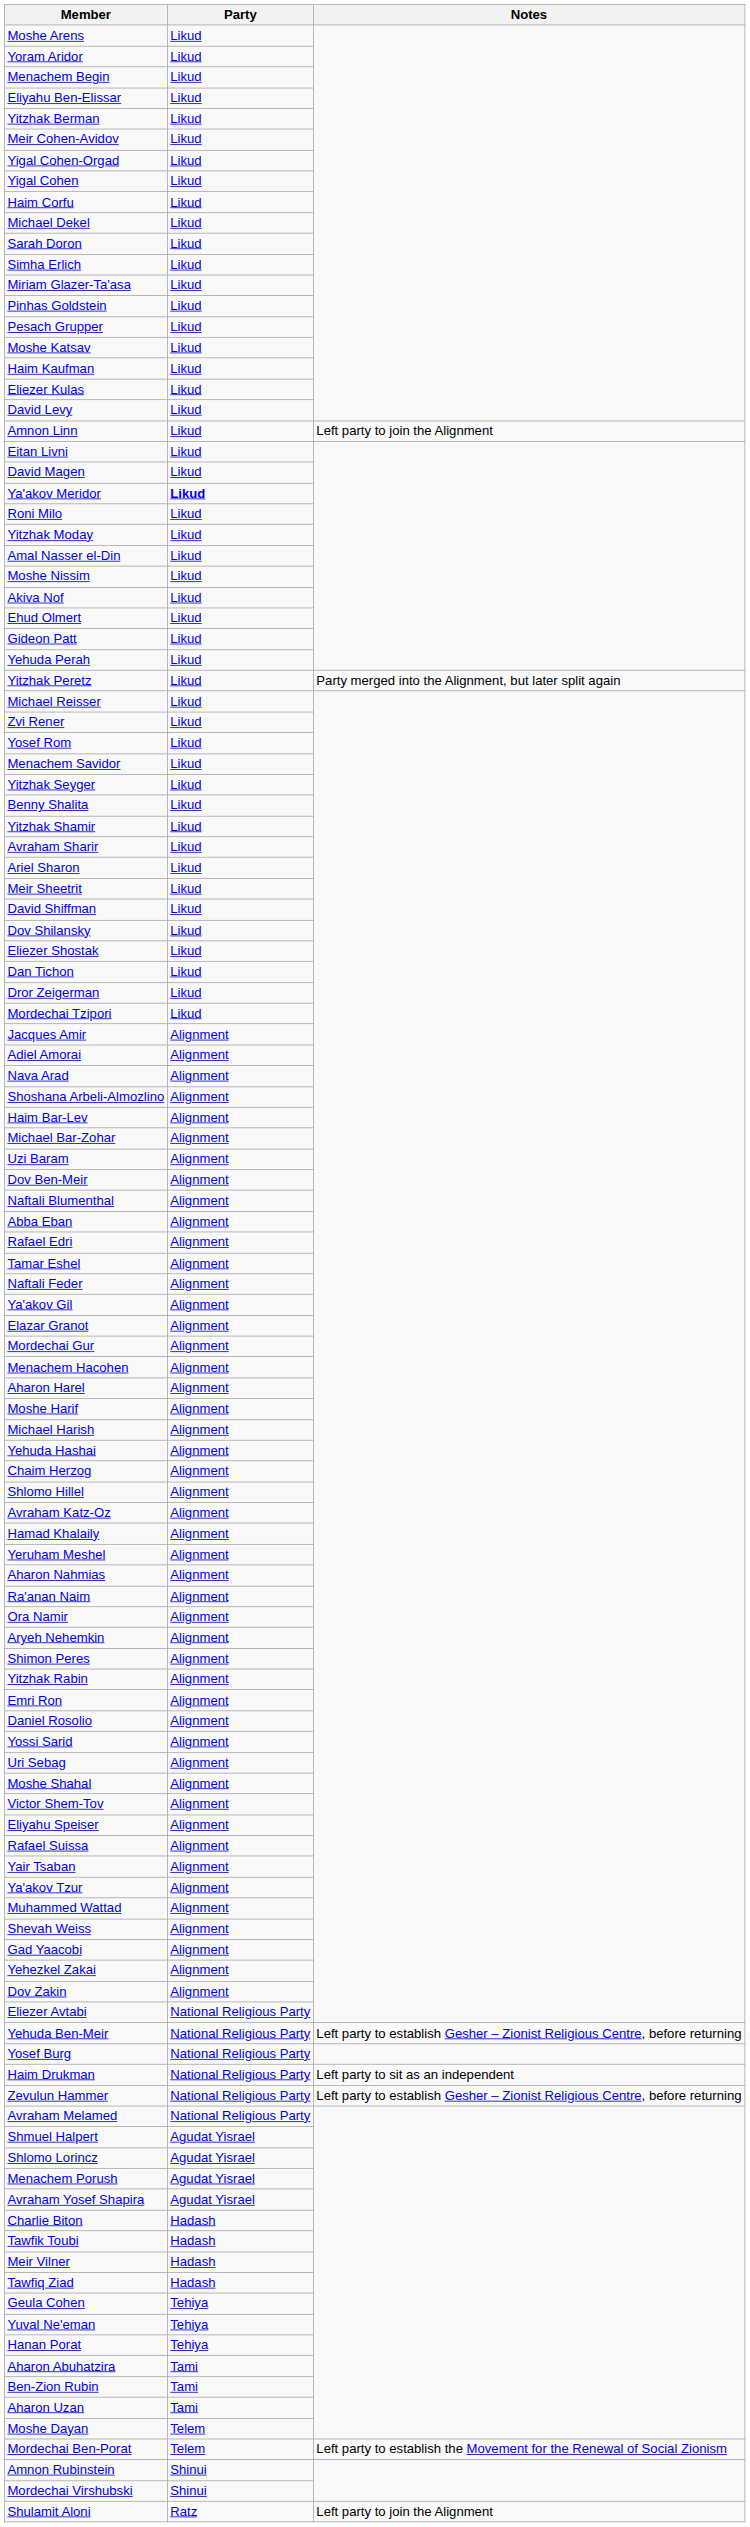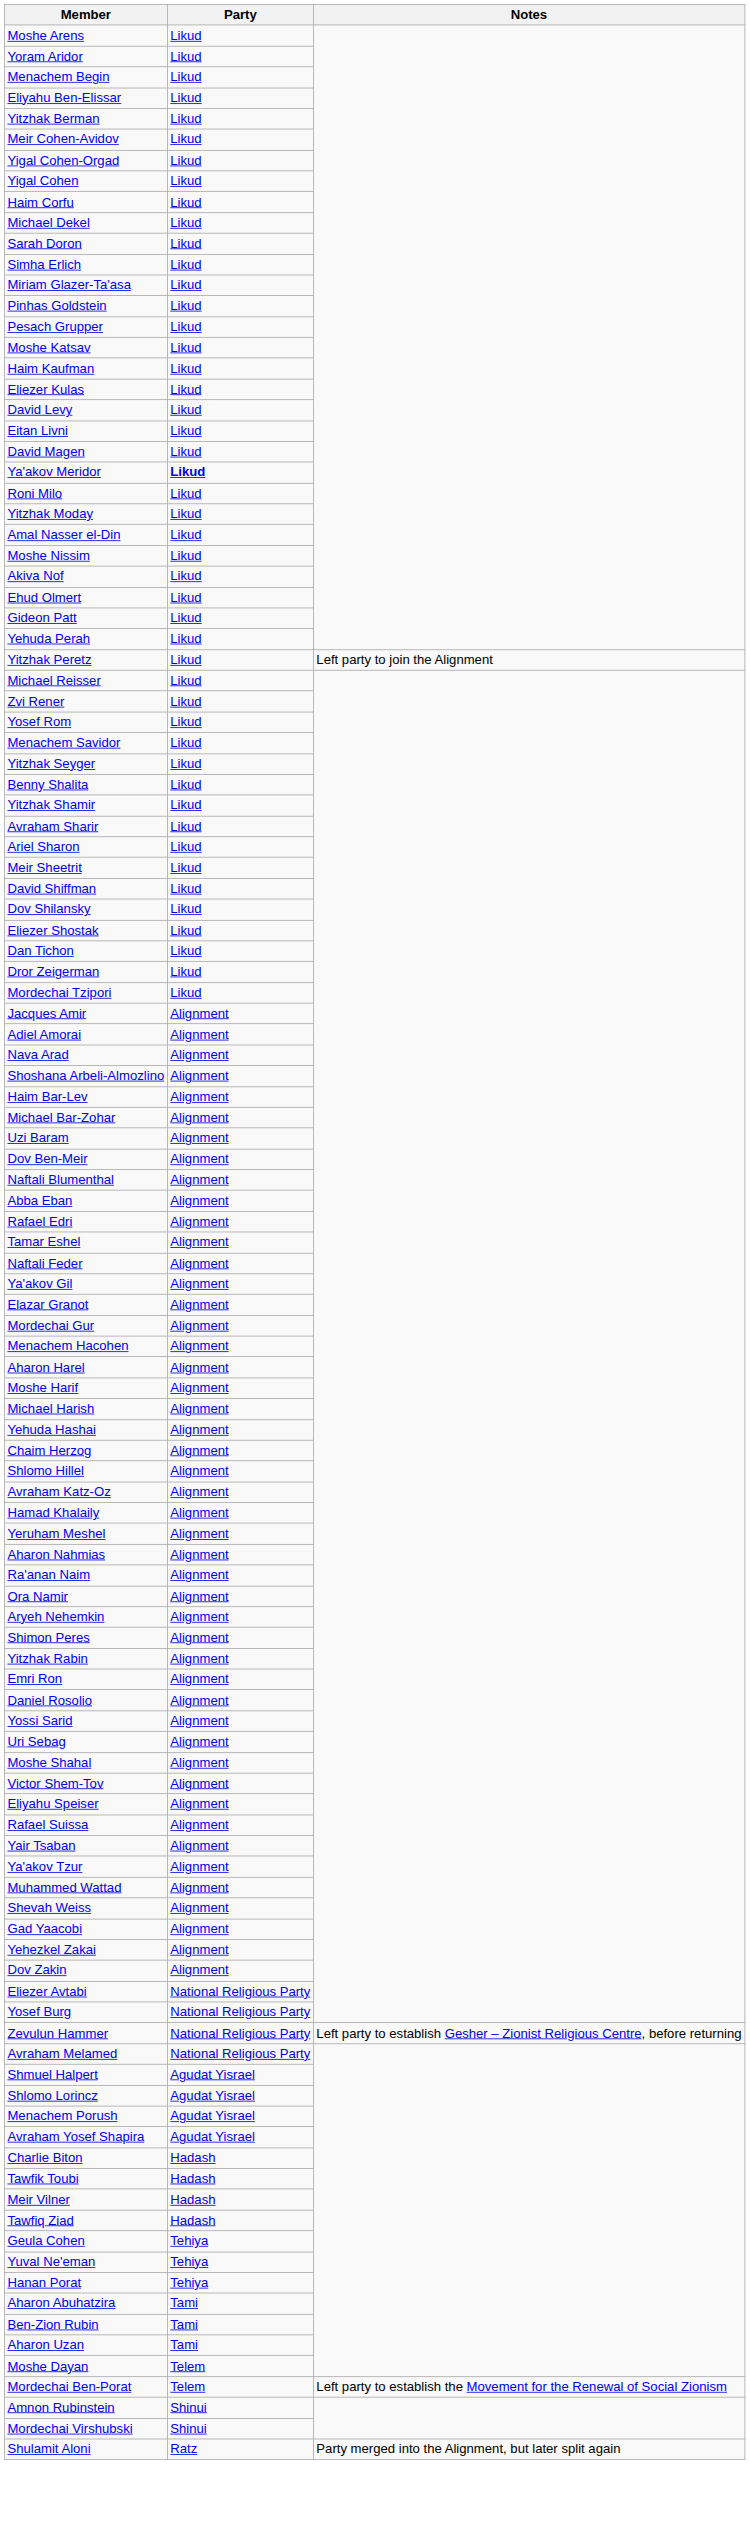 <table class="sort wikitable sortable" style="text-align:left">
 <tr>
 <th>Member</th>
 <th>Party</th>
 <th>Notes</th>
 </tr>
 <tr>
 <td><a href='#'>Moshe Arens</a></td>
 <td><a href='#'>Likud</a></td>
 </tr>
 <tr>
 <td><a href='#'>Yoram Aridor</a></td>
 <td><a href='#'>Likud</a></td>
 </tr>
 <tr>
 <td><a href='#'>Menachem Begin</a></td>
 <td><a href='#'>Likud</a></td>
 </tr>
 <tr>
 <td><a href='#'>Eliyahu Ben-Elissar</a></td>
 <td><a href='#'>Likud</a></td>
 </tr>
 <tr>
 <td><a href='#'>Yitzhak Berman</a></td>
 <td><a href='#'>Likud</a></td>
 </tr>
 <tr>
 <td><a href='#'>Meir Cohen-Avidov</a></td>
 <td><a href='#'>Likud</a></td>
 </tr>
 <tr>
 <td><a href='#'>Yigal Cohen-Orgad</a></td>
 <td><a href='#'>Likud</a></td>
 </tr>
 <tr>
 <td><a href='#'>Yigal Cohen</a></td>
 <td><a href='#'>Likud</a></td>
 </tr>
 <tr>
 <td><a href='#'>Haim Corfu</a></td>
 <td><a href='#'>Likud</a></td>
 </tr>
 <tr>
 <td><a href='#'>Michael Dekel</a></td>
 <td><a href='#'>Likud</a></td>
 </tr>
 <tr>
 <td><a href='#'>Sarah Doron</a></td>
 <td><a href='#'>Likud</a></td>
 </tr>
 <tr>
 <td><a href='#'>Simha Erlich</a></td>
 <td><a href='#'>Likud</a></td>
 </tr>
 <tr>
 <td><a href='#'>Miriam Glazer-Ta'asa</a></td>
 <td><a href='#'>Likud</a></td>
 </tr>
 <tr>
 <td><a href='#'>Pinhas Goldstein</a></td>
 <td><a href='#'>Likud</a></td>
 </tr>
 <tr>
 <td><a href='#'>Pesach Grupper</a></td>
 <td><a href='#'>Likud</a></td>
 </tr>
 <tr>
 <td><a href='#'>Moshe Katsav</a></td>
 <td><a href='#'>Likud</a></td>
 </tr>
 <tr>
 <td><a href='#'>Haim Kaufman</a></td>
 <td><a href='#'>Likud</a></td>
 </tr>
 <tr>
 <td><a href='#'>Eliezer Kulas</a></td>
 <td><a href='#'>Likud</a></td>
 </tr>
 <tr>
 <td><a href='#'>David Levy</a></td>
 <td><a href='#'>Likud</a></td>
 </tr>
 <tr>
-<td><a href='#'>Amnon Linn</a></td>
-<td><a href='#'>Likud</a></td>
-<td>Left party to join the Alignment</td>
-</tr>
-<tr>
 <td><a href='#'>Eitan Livni</a></td>
 <td><a href='#'>Likud</a></td>
 </tr>
 <tr>
 <td><a href='#'>David Magen</a></td>
 <td><a href='#'>Likud</a></td>
 </tr>
 <tr>
 <td><a href='#'>Ya'akov Meridor</a></td>
 <td><strong><a href='#'>Likud</a></strong></td>
 </tr>
 <tr>
 <td><a href='#'>Roni Milo</a></td>
 <td><a href='#'>Likud</a></td>
 </tr>
 <tr>
 <td><a href='#'>Yitzhak Moday</a></td>
 <td><a href='#'>Likud</a></td>
 </tr>
 <tr>
 <td><a href='#'>Amal Nasser el-Din</a></td>
 <td><a href='#'>Likud</a></td>
 </tr>
 <tr>
 <td><a href='#'>Moshe Nissim</a></td>
 <td><a href='#'>Likud</a></td>
 </tr>
 <tr>
 <td><a href='#'>Akiva Nof</a></td>
 <td><a href='#'>Likud</a></td>
 </tr>
 <tr>
 <td><a href='#'>Ehud Olmert</a></td>
 <td><a href='#'>Likud</a></td>
 </tr>
 <tr>
 <td><a href='#'>Gideon Patt</a></td>
 <td><a href='#'>Likud</a></td>
 </tr>
 <tr>
 <td><a href='#'>Yehuda Perah</a></td>
 <td><a href='#'>Likud</a></td>
 </tr>
 <tr>
 <td><a href='#'>Yitzhak Peretz</a></td>
 <td><a href='#'>Likud</a></td>
-<td>Party merged into the Alignment, but later split again</td>
+<td>Left party to join the Alignment</td>
 </tr>
 <tr>
 <td><a href='#'>Michael Reisser</a></td>
 <td><a href='#'>Likud</a></td>
 </tr>
 <tr>
 <td><a href='#'>Zvi Rener</a></td>
 <td><a href='#'>Likud</a></td>
 </tr>
 <tr>
 <td><a href='#'>Yosef Rom</a></td>
 <td><a href='#'>Likud</a></td>
 </tr>
 <tr>
 <td><a href='#'>Menachem Savidor</a></td>
 <td><a href='#'>Likud</a></td>
 </tr>
 <tr>
 <td><a href='#'>Yitzhak Seyger</a></td>
 <td><a href='#'>Likud</a></td>
 </tr>
 <tr>
 <td><a href='#'>Benny Shalita</a></td>
 <td><a href='#'>Likud</a></td>
 </tr>
 <tr>
 <td><a href='#'>Yitzhak Shamir</a></td>
 <td><a href='#'>Likud</a></td>
 </tr>
 <tr>
 <td><a href='#'>Avraham Sharir</a></td>
 <td><a href='#'>Likud</a></td>
 </tr>
 <tr>
 <td><a href='#'>Ariel Sharon</a></td>
 <td><a href='#'>Likud</a></td>
 </tr>
 <tr>
 <td><a href='#'>Meir Sheetrit</a></td>
 <td><a href='#'>Likud</a></td>
 </tr>
 <tr>
 <td><a href='#'>David Shiffman</a></td>
 <td><a href='#'>Likud</a></td>
 </tr>
 <tr>
 <td><a href='#'>Dov Shilansky</a></td>
 <td><a href='#'>Likud</a></td>
 </tr>
 <tr>
 <td><a href='#'>Eliezer Shostak</a></td>
 <td><a href='#'>Likud</a></td>
 </tr>
 <tr>
 <td><a href='#'>Dan Tichon</a></td>
 <td><a href='#'>Likud</a></td>
 </tr>
 <tr>
 <td><a href='#'>Dror Zeigerman</a></td>
 <td><a href='#'>Likud</a></td>
 </tr>
 <tr>
 <td><a href='#'>Mordechai Tzipori</a></td>
 <td><a href='#'>Likud</a></td>
 </tr>
 <tr>
 <td><a href='#'>Jacques Amir</a></td>
 <td><a href='#'>Alignment</a></td>
 </tr>
 <tr>
 <td><a href='#'>Adiel Amorai</a></td>
 <td><a href='#'>Alignment</a></td>
 </tr>
 <tr>
 <td><a href='#'>Nava Arad</a></td>
 <td><a href='#'>Alignment</a></td>
 </tr>
 <tr>
 <td><a href='#'>Shoshana Arbeli-Almozlino</a></td>
 <td><a href='#'>Alignment</a></td>
 </tr>
 <tr>
 <td><a href='#'>Haim Bar-Lev</a></td>
 <td><a href='#'>Alignment</a></td>
 </tr>
 <tr>
 <td><a href='#'>Michael Bar-Zohar</a></td>
 <td><a href='#'>Alignment</a></td>
 </tr>
 <tr>
 <td><a href='#'>Uzi Baram</a></td>
 <td><a href='#'>Alignment</a></td>
 </tr>
 <tr>
 <td><a href='#'>Dov Ben-Meir</a></td>
 <td><a href='#'>Alignment</a></td>
 </tr>
 <tr>
 <td><a href='#'>Naftali Blumenthal</a></td>
 <td><a href='#'>Alignment</a></td>
 </tr>
 <tr>
 <td><a href='#'>Abba Eban</a></td>
 <td><a href='#'>Alignment</a></td>
 </tr>
 <tr>
 <td><a href='#'>Rafael Edri</a></td>
 <td><a href='#'>Alignment</a></td>
 </tr>
 <tr>
 <td><a href='#'>Tamar Eshel</a></td>
 <td><a href='#'>Alignment</a></td>
 </tr>
 <tr>
 <td><a href='#'>Naftali Feder</a></td>
 <td><a href='#'>Alignment</a></td>
 </tr>
 <tr>
 <td><a href='#'>Ya'akov Gil</a></td>
 <td><a href='#'>Alignment</a></td>
 </tr>
 <tr>
 <td><a href='#'>Elazar Granot</a></td>
 <td><a href='#'>Alignment</a></td>
 </tr>
 <tr>
 <td><a href='#'>Mordechai Gur</a></td>
 <td><a href='#'>Alignment</a></td>
 </tr>
 <tr>
 <td><a href='#'>Menachem Hacohen</a></td>
 <td><a href='#'>Alignment</a></td>
 </tr>
 <tr>
 <td><a href='#'>Aharon Harel</a></td>
 <td><a href='#'>Alignment</a></td>
 </tr>
 <tr>
 <td><a href='#'>Moshe Harif</a></td>
 <td><a href='#'>Alignment</a></td>
 </tr>
 <tr>
 <td><a href='#'>Michael Harish</a></td>
 <td><a href='#'>Alignment</a></td>
 </tr>
 <tr>
 <td><a href='#'>Yehuda Hashai</a></td>
 <td><a href='#'>Alignment</a></td>
 </tr>
 <tr>
 <td><a href='#'>Chaim Herzog</a></td>
 <td><a href='#'>Alignment</a></td>
 </tr>
 <tr>
 <td><a href='#'>Shlomo Hillel</a></td>
 <td><a href='#'>Alignment</a></td>
 </tr>
 <tr>
 <td><a href='#'>Avraham Katz-Oz</a></td>
 <td><a href='#'>Alignment</a></td>
 </tr>
 <tr>
 <td><a href='#'>Hamad Khalaily</a></td>
 <td><a href='#'>Alignment</a></td>
 </tr>
 <tr>
 <td><a href='#'>Yeruham Meshel</a></td>
 <td><a href='#'>Alignment</a></td>
 </tr>
 <tr>
 <td><a href='#'>Aharon Nahmias</a></td>
 <td><a href='#'>Alignment</a></td>
 </tr>
 <tr>
 <td><a href='#'>Ra'anan Naim</a></td>
 <td><a href='#'>Alignment</a></td>
 </tr>
 <tr>
 <td><a href='#'>Ora Namir</a></td>
 <td><a href='#'>Alignment</a></td>
 </tr>
 <tr>
 <td><a href='#'>Aryeh Nehemkin</a></td>
 <td><a href='#'>Alignment</a></td>
 </tr>
 <tr>
 <td><a href='#'>Shimon Peres</a></td>
 <td><a href='#'>Alignment</a></td>
 </tr>
 <tr>
 <td><a href='#'>Yitzhak Rabin</a></td>
 <td><a href='#'>Alignment</a></td>
 </tr>
 <tr>
 <td><a href='#'>Emri Ron</a></td>
 <td><a href='#'>Alignment</a></td>
 </tr>
 <tr>
 <td><a href='#'>Daniel Rosolio</a></td>
 <td><a href='#'>Alignment</a></td>
 </tr>
 <tr>
 <td><a href='#'>Yossi Sarid</a></td>
 <td><a href='#'>Alignment</a></td>
 </tr>
 <tr>
 <td><a href='#'>Uri Sebag</a></td>
 <td><a href='#'>Alignment</a></td>
 </tr>
 <tr>
 <td><a href='#'>Moshe Shahal</a></td>
 <td><a href='#'>Alignment</a></td>
 </tr>
 <tr>
 <td><a href='#'>Victor Shem-Tov</a></td>
 <td><a href='#'>Alignment</a></td>
 </tr>
 <tr>
 <td><a href='#'>Eliyahu Speiser</a></td>
 <td><a href='#'>Alignment</a></td>
 </tr>
 <tr>
 <td><a href='#'>Rafael Suissa</a></td>
 <td><a href='#'>Alignment</a></td>
 </tr>
 <tr>
 <td><a href='#'>Yair Tsaban</a></td>
 <td><a href='#'>Alignment</a></td>
 </tr>
 <tr>
 <td><a href='#'>Ya'akov Tzur</a></td>
 <td><a href='#'>Alignment</a></td>
 </tr>
 <tr>
 <td><a href='#'>Muhammed Wattad</a></td>
 <td><a href='#'>Alignment</a></td>
 </tr>
 <tr>
 <td><a href='#'>Shevah Weiss</a></td>
 <td><a href='#'>Alignment</a></td>
 </tr>
 <tr>
 <td><a href='#'>Gad Yaacobi</a></td>
 <td><a href='#'>Alignment</a></td>
 </tr>
 <tr>
 <td><a href='#'>Yehezkel Zakai</a></td>
 <td><a href='#'>Alignment</a></td>
 </tr>
 <tr>
 <td><a href='#'>Dov Zakin</a></td>
 <td><a href='#'>Alignment</a></td>
 </tr>
 <tr>
 <td><a href='#'>Eliezer Avtabi</a></td>
 <td><a href='#'>National Religious Party</a></td>
 </tr>
 <tr>
-<td><a href='#'>Yehuda Ben-Meir</a></td>
-<td><a href='#'>National Religious Party</a></td>
-<td>Left party to establish <a href='#'>Gesher – Zionist Religious Centre</a>, before returning</td>
-</tr>
-<tr>
 <td><a href='#'>Yosef Burg</a></td>
 <td><a href='#'>National Religious Party</a></td>
-</tr>
-<tr>
-<td><a href='#'>Haim Drukman</a></td>
-<td><a href='#'>National Religious Party</a></td>
-<td>Left party to sit as an independent</td>
 </tr>
 <tr>
 <td><a href='#'>Zevulun Hammer</a></td>
 <td><a href='#'>National Religious Party</a></td>
 <td>Left party to establish <a href='#'>Gesher – Zionist Religious Centre</a>, before returning</td>
 </tr>
 <tr>
 <td><a href='#'>Avraham Melamed</a></td>
 <td><a href='#'>National Religious Party</a></td>
 </tr>
 <tr>
 <td><a href='#'>Shmuel Halpert</a></td>
 <td><a href='#'>Agudat Yisrael</a></td>
 </tr>
 <tr>
 <td><a href='#'>Shlomo Lorincz</a></td>
 <td><a href='#'>Agudat Yisrael</a></td>
 </tr>
 <tr>
 <td><a href='#'>Menachem Porush</a></td>
 <td><a href='#'>Agudat Yisrael</a></td>
 </tr>
 <tr>
 <td><a href='#'>Avraham Yosef Shapira</a></td>
 <td><a href='#'>Agudat Yisrael</a></td>
 </tr>
 <tr>
 <td><a href='#'>Charlie Biton</a></td>
 <td><a href='#'>Hadash</a></td>
 </tr>
 <tr>
 <td><a href='#'>Tawfik Toubi</a></td>
 <td><a href='#'>Hadash</a></td>
 </tr>
 <tr>
 <td><a href='#'>Meir Vilner</a></td>
 <td><a href='#'>Hadash</a></td>
 </tr>
 <tr>
 <td><a href='#'>Tawfiq Ziad</a></td>
 <td><a href='#'>Hadash</a></td>
 </tr>
 <tr>
 <td><a href='#'>Geula Cohen</a></td>
 <td><a href='#'>Tehiya</a></td>
 </tr>
 <tr>
 <td><a href='#'>Yuval Ne'eman</a></td>
 <td><a href='#'>Tehiya</a></td>
 </tr>
 <tr>
 <td><a href='#'>Hanan Porat</a></td>
 <td><a href='#'>Tehiya</a></td>
 </tr>
 <tr>
 <td><a href='#'>Aharon Abuhatzira</a></td>
 <td><a href='#'>Tami</a></td>
 </tr>
 <tr>
 <td><a href='#'>Ben-Zion Rubin</a></td>
 <td><a href='#'>Tami</a></td>
 </tr>
 <tr>
 <td><a href='#'>Aharon Uzan</a></td>
 <td><a href='#'>Tami</a></td>
 </tr>
 <tr>
 <td><a href='#'>Moshe Dayan</a></td>
 <td><a href='#'>Telem</a></td>
 </tr>
 <tr>
 <td><a href='#'>Mordechai Ben-Porat</a></td>
 <td><a href='#'>Telem</a></td>
 <td>Left party to establish the <a href='#'>Movement for the Renewal of Social Zionism</a></td>
 </tr>
 <tr>
 <td><a href='#'>Amnon Rubinstein</a></td>
 <td><a href='#'>Shinui</a></td>
 </tr>
 <tr>
 <td><a href='#'>Mordechai Virshubski</a></td>
 <td><a href='#'>Shinui</a></td>
 </tr>
 <tr>
 <td><a href='#'>Shulamit Aloni</a></td>
 <td><a href='#'>Ratz</a></td>
-<td>Left party to join the Alignment</td>
+<td>Party merged into the Alignment, but later split again</td>
 </tr>
 </table>
